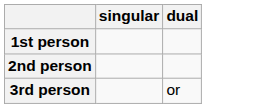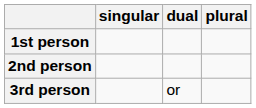 <table class="wikitable">
 <tr>
 <th></th>
 <th>singular</th>
 <th>dual</th>
+<th>plural</th>
 </tr>
 <tr>
 <th>1st person</th>
+<td></td>
 <td></td>
 <td></td>
 </tr>
 <tr>
 <th>2nd person</th>
 <td></td>
 <td></td>
+<td></td>
 </tr>
 <tr>
 <th>3rd person</th>
 <td></td>
 <td> or </td>
+<td></td>
 </tr>
 </table>
